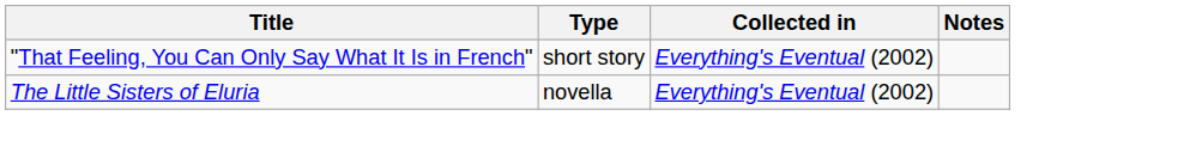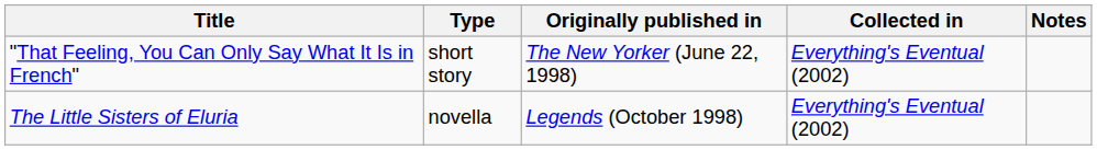 <table class="wikitable">
 <tr>
 <th>Title</th>
 <th>Type</th>
+<th>Originally published in</th>
 <th>Collected in</th>
 <th>Notes</th>
 </tr>
 <tr>
 <td>"<a href='#'>That Feeling, You Can Only Say What It Is in French</a>"</td>
 <td>short story</td>
+<td><em><a href='#'>The New Yorker</a></em> (June 22, 1998)</td>
 <td><em><a href='#'>Everything's Eventual</a></em> (2002)</td>
 <td></td>
 </tr>
 <tr>
 <td><em><a href='#'>The Little Sisters of Eluria</a></em></td>
 <td>novella</td>
+<td><em><a href='#'>Legends</a></em> (October 1998)</td>
 <td><em><a href='#'>Everything's Eventual</a></em> (2002)</td>
 <td></td>
 </tr>
 </table>
